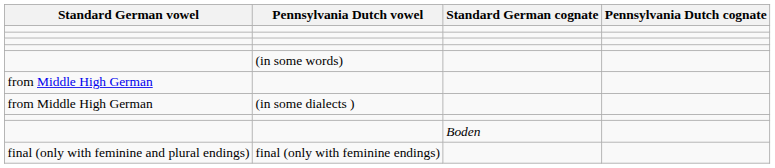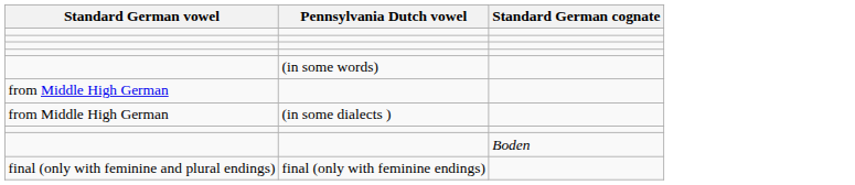 <table class="wikitable">
 <tr>
 <th>Standard German vowel</th>
 <th>Pennsylvania Dutch vowel</th>
 <th>Standard German cognate</th>
-<th>Pennsylvania Dutch cognate</th>
 </tr>
 <tr>
-<td></td>
 <td></td>
 <td></td>
 <td></td>
 </tr>
 <tr>
 <td></td>
 <td></td>
 <td></td>
-<td></td>
 </tr>
 <tr>
-<td></td>
 <td></td>
 <td></td>
 <td></td>
 </tr>
 <tr>
 <td></td>
 <td></td>
 <td></td>
-<td></td>
 </tr>
 <tr>
 <td></td>
 <td> (in some words)</td>
 <td></td>
-<td></td>
 </tr>
 <tr>
 <td> from <a href='#'>Middle High German</a> </td>
-<td></td>
 <td></td>
 <td></td>
 </tr>
 <tr>
 <td> from Middle High German </td>
 <td> (in some dialects )</td>
 <td></td>
-<td></td>
 </tr>
 <tr>
-<td></td>
 <td></td>
 <td></td>
 <td></td>
 </tr>
 <tr>
 <td></td>
 <td></td>
 <td><em>Boden</em></td>
-<td></td>
 </tr>
 <tr>
 <td>final  (only with feminine and plural endings)</td>
 <td>final  (only with feminine endings)</td>
 <td></td>
-<td></td>
 </tr>
 </table>
